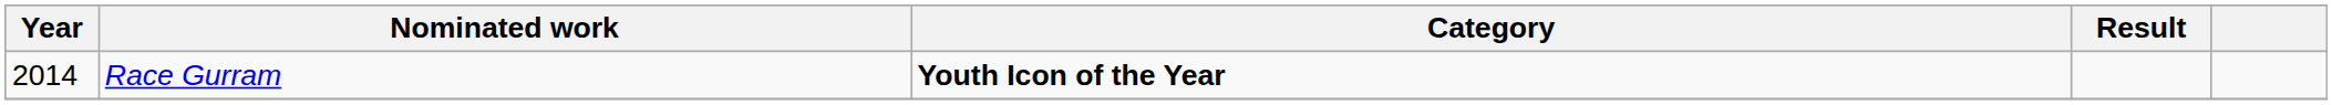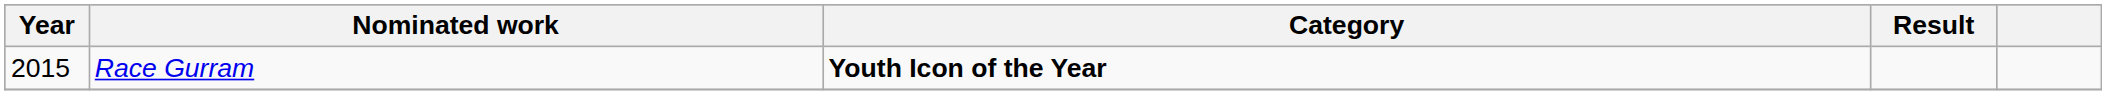 <table class="wikitable" style="width:100%;">
 <tr>
 <th scope="col" style="width:4%;">Year</th>
 <th scope="col" style="width:35%;">Nominated work</th>
 <th scope="col" style="width:50%;">Category</th>
 <th scope="col" style="width:6%;">Result</th>
 <th scope="col" style="width:5%;"></th>
 </tr>
 <tr>
-<td>2014</td>
+<td>2015</td>
 <td><em><a href='#'>Race Gurram</a></em></td>
 <td><strong>Youth Icon of the Year</strong></td>
 <td></td>
 <td></td>
 </tr>
 <tr>
 </tr>
 </table>
